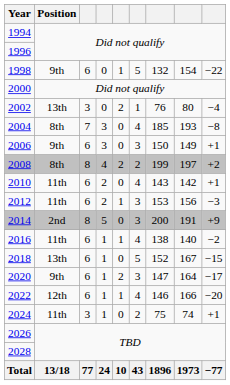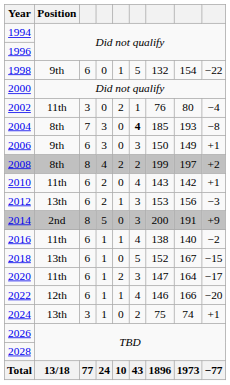 <table class="wikitable" style="text-align: center;font-size:90%;">
 <tr>
 <th>Year</th>
 <th>Position</th>
 <th></th>
 <th></th>
 <th></th>
 <th></th>
 <th></th>
 <th></th>
 <th></th>
 </tr>
 <tr>
 <td> <a href='#'>1994</a></td>
 <td colspan=8 rowspan=2><em>Did not qualify</em></td>
 </tr>
 <tr>
 <td> <a href='#'>1996</a></td>
 </tr>
 <tr>
 <td> <a href='#'>1998</a></td>
 <td>9th</td>
 <td>6</td>
 <td>0</td>
 <td>1</td>
 <td>5</td>
 <td>132</td>
 <td>154</td>
 <td>−22</td>
 </tr>
 <tr>
 <td> <a href='#'>2000</a></td>
 <td colspan=8><em>Did not qualify</em></td>
 </tr>
 <tr>
 <td> <a href='#'>2002</a></td>
-<td>13th</td>
+<td>11th</td>
 <td>3</td>
 <td>0</td>
 <td>2</td>
 <td>1</td>
 <td>76</td>
 <td>80</td>
 <td>−4</td>
 </tr>
 <tr>
 <td> <a href='#'>2004</a></td>
 <td>8th</td>
 <td>7</td>
 <td>3</td>
 <td>0</td>
-<td>4</td>
+<td><strong>4</strong></td>
 <td>185</td>
 <td>193</td>
 <td>−8</td>
 </tr>
 <tr>
 <td> <a href='#'>2006</a></td>
 <td>9th</td>
 <td>6</td>
 <td>3</td>
 <td>0</td>
 <td>3</td>
 <td>150</td>
 <td>149</td>
 <td>+1</td>
 </tr>
 <tr bgcolor=silver>
 <td> <a href='#'>2008</a></td>
 <td>8th</td>
 <td>8</td>
 <td>4</td>
 <td>2</td>
 <td>2</td>
 <td>199</td>
 <td>197</td>
 <td>+2</td>
 </tr>
 <tr>
 <td>  <a href='#'>2010</a></td>
 <td>11th</td>
 <td>6</td>
 <td>2</td>
 <td>0</td>
 <td>4</td>
 <td>143</td>
 <td>142</td>
 <td>+1</td>
 </tr>
 <tr>
 <td> <a href='#'>2012</a></td>
-<td>11th</td>
+<td>13th</td>
 <td>6</td>
 <td>2</td>
 <td>1</td>
 <td>3</td>
 <td>153</td>
 <td>156</td>
 <td>−3</td>
 </tr>
 <tr bgcolor=silver>
 <td>  <a href='#'>2014</a></td>
 <td>2nd </td>
 <td>8</td>
 <td>5</td>
 <td>0</td>
 <td>3</td>
 <td>200</td>
 <td>191</td>
 <td>+9</td>
 </tr>
 <tr>
 <td> <a href='#'>2016</a></td>
 <td>11th</td>
 <td>6</td>
 <td>1</td>
 <td>1</td>
 <td>4</td>
 <td>138</td>
 <td>140</td>
 <td>−2</td>
 </tr>
 <tr>
 <td> <a href='#'>2018</a></td>
 <td>13th</td>
 <td>6</td>
 <td>1</td>
 <td>0</td>
 <td>5</td>
 <td>152</td>
 <td>167</td>
 <td>−15</td>
 </tr>
 <tr>
 <td> <a href='#'>2020</a></td>
-<td>9th</td>
+<td>11th</td>
 <td>6</td>
 <td>1</td>
 <td>2</td>
 <td>3</td>
 <td>147</td>
 <td>164</td>
 <td>−17</td>
 </tr>
 <tr>
 <td> <a href='#'>2022</a></td>
 <td>12th</td>
 <td>6</td>
 <td>1</td>
 <td>1</td>
 <td>4</td>
 <td>146</td>
 <td>166</td>
 <td>−20</td>
 </tr>
 <tr>
 <td> <a href='#'>2024</a></td>
-<td>11th</td>
+<td>13th</td>
 <td>3</td>
 <td>1</td>
 <td>0</td>
 <td>2</td>
 <td>75</td>
 <td>74</td>
 <td>+1</td>
 </tr>
 <tr>
 <td> <a href='#'>2026</a></td>
 <td colspan=8 rowspan=2><em>TBD</em></td>
 </tr>
 <tr>
 <td> <a href='#'>2028</a></td>
 </tr>
 <tr>
 <th>Total</th>
 <th>13/18</th>
 <th>77</th>
 <th>24</th>
 <th>10</th>
 <th>43</th>
 <th>1896</th>
 <th>1973</th>
 <th>−77</th>
 </tr>
 </table>
